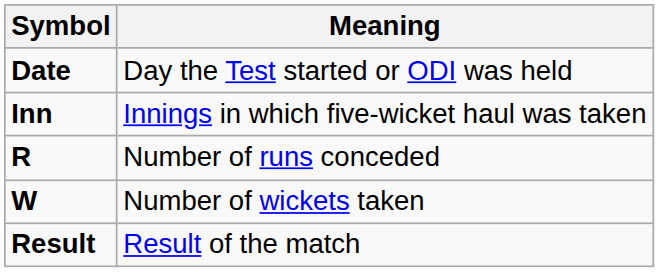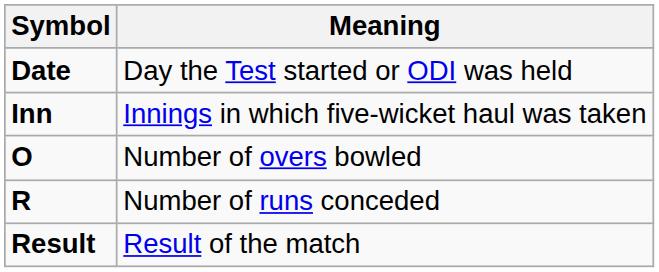 <table class="wikitable">
 <tr>
 <th>Symbol</th>
 <th>Meaning</th>
 </tr>
 <tr>
 <td><strong>Date</strong></td>
 <td>Day the <a href='#'>Test</a> started or <a href='#'>ODI</a> was held</td>
 </tr>
 <tr>
 <td><strong>Inn</strong></td>
 <td><a href='#'>Innings</a> in which five-wicket haul was taken</td>
 </tr>
 <tr>
+<td><strong>O</strong></td>
+<td>Number of <a href='#'>overs</a> bowled</td>
+</tr>
+<tr>
 <td><strong>R</strong></td>
 <td>Number of <a href='#'>runs</a> conceded</td>
-</tr>
-<tr>
-<td><strong>W</strong></td>
-<td>Number of <a href='#'>wickets</a> taken</td>
 </tr>
 <tr>
 <td><strong>Result</strong></td>
 <td><a href='#'>Result</a> of the match</td>
 </tr>
 </table>
